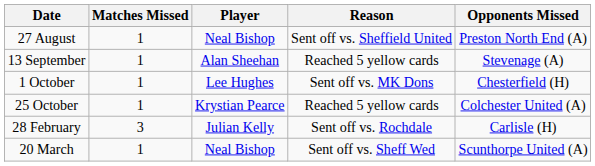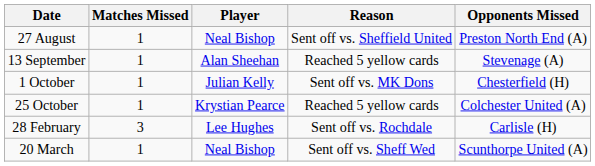 <table class="wikitable" style="text-align: center">
 <tr>
 <th>Date</th>
 <th>Matches Missed</th>
 <th>Player</th>
 <th>Reason</th>
 <th>Opponents Missed</th>
 </tr>
 <tr>
 <td>27 August</td>
 <td>1</td>
 <td><a href='#'>Neal Bishop</a></td>
 <td>Sent off vs. <a href='#'>Sheffield United</a></td>
 <td><a href='#'>Preston North End</a> (A)</td>
 </tr>
 <tr>
 <td>13 September</td>
 <td>1</td>
 <td><a href='#'>Alan Sheehan</a></td>
 <td>Reached 5 yellow cards</td>
 <td><a href='#'>Stevenage</a> (A)</td>
 </tr>
 <tr>
 <td>1 October</td>
 <td>1</td>
-<td><a href='#'>Lee Hughes</a></td>
+<td><a href='#'>Julian Kelly</a></td>
 <td>Sent off vs. <a href='#'>MK Dons</a></td>
 <td><a href='#'>Chesterfield</a> (H)</td>
 </tr>
 <tr>
 <td>25 October</td>
 <td>1</td>
 <td><a href='#'>Krystian Pearce</a></td>
 <td>Reached 5 yellow cards</td>
 <td><a href='#'>Colchester United</a> (A)</td>
 </tr>
 <tr>
 <td>28 February</td>
 <td>3</td>
-<td><a href='#'>Julian Kelly</a></td>
+<td><a href='#'>Lee Hughes</a></td>
 <td>Sent off vs. <a href='#'>Rochdale</a></td>
 <td><a href='#'>Carlisle</a> (H)</td>
 </tr>
 <tr>
 <td>20 March</td>
 <td>1</td>
 <td><a href='#'>Neal Bishop</a></td>
 <td>Sent off vs. <a href='#'>Sheff Wed</a></td>
 <td><a href='#'>Scunthorpe United</a> (A)</td>
 </tr>
 </table>
